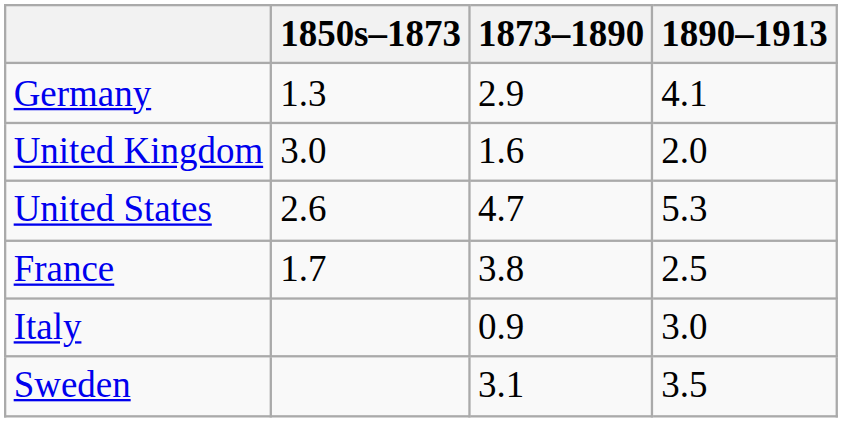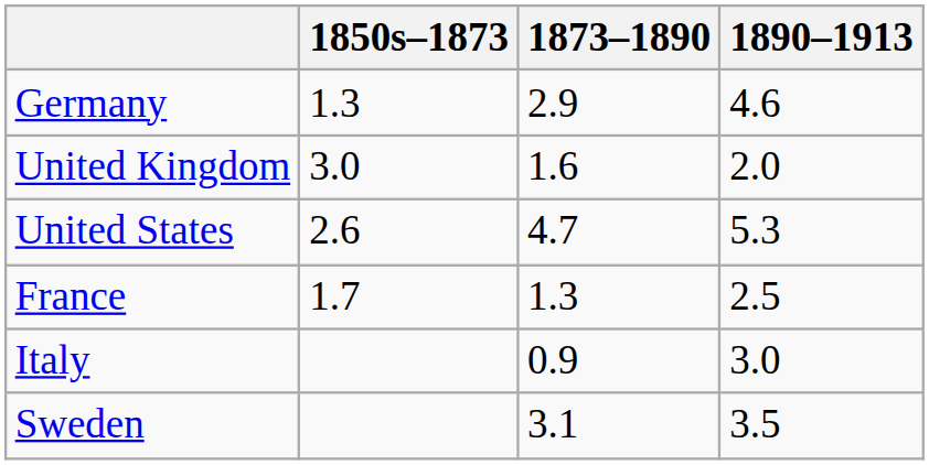 <table class="wikitable floatright">
 <tr>
 <th></th>
 <th>1850s–1873</th>
 <th>1873–1890</th>
 <th>1890–1913</th>
 </tr>
 <tr>
 <td><a href='#'>Germany</a></td>
 <td>1.3</td>
 <td>2.9</td>
-<td>4.1</td>
+<td>4.6</td>
 </tr>
 <tr>
 <td><a href='#'>United Kingdom</a></td>
 <td>3.0</td>
 <td>1.6</td>
 <td>2.0</td>
 </tr>
 <tr>
 <td><a href='#'>United States</a></td>
 <td>2.6</td>
 <td>4.7</td>
 <td>5.3</td>
 </tr>
 <tr>
 <td><a href='#'>France</a></td>
 <td>1.7</td>
-<td>3.8</td>
+<td>1.3</td>
 <td>2.5</td>
 </tr>
 <tr>
 <td><a href='#'>Italy</a></td>
 <td></td>
 <td>0.9</td>
 <td>3.0</td>
 </tr>
 <tr>
 <td><a href='#'>Sweden</a></td>
 <td></td>
 <td>3.1</td>
 <td>3.5</td>
 </tr>
 </table>
